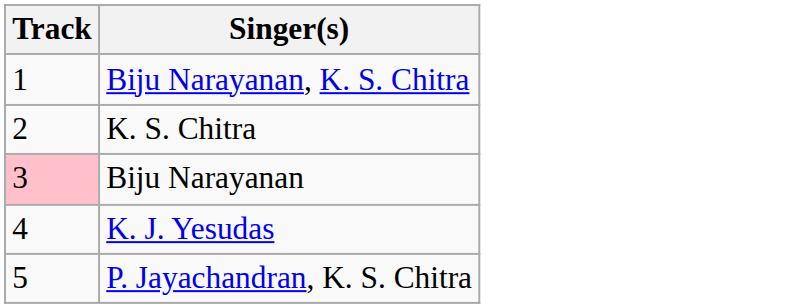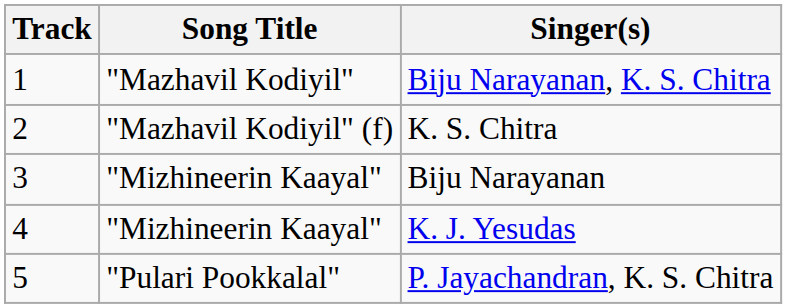 <table class="wikitable">
 <tr>
 <th>Track</th>
+<th>Song Title</th>
 <th>Singer(s)</th>
 </tr>
 <tr>
 <td>1</td>
+<td>"Mazhavil Kodiyil"</td>
 <td><a href='#'>Biju Narayanan</a>, <a href='#'>K. S. Chitra</a></td>
 </tr>
 <tr>
 <td>2</td>
+<td>"Mazhavil Kodiyil" (f)</td>
 <td>K. S. Chitra</td>
 </tr>
 <tr>
-<td style="background: pink;">3</td>
+<td>3</td>
+<td>"Mizhineerin Kaayal"</td>
 <td>Biju Narayanan</td>
 </tr>
 <tr>
 <td>4</td>
+<td>"Mizhineerin Kaayal"</td>
 <td><a href='#'>K. J. Yesudas</a></td>
 </tr>
 <tr>
 <td>5</td>
+<td>"Pulari Pookkalal"</td>
 <td><a href='#'>P. Jayachandran</a>, K. S. Chitra</td>
 </tr>
 </table>
